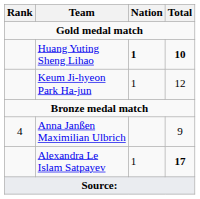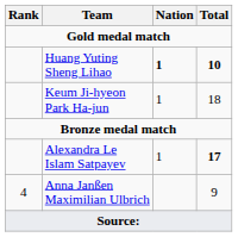 <table class="wikitable" style="text-align:center">
 <tr>
 <th>Rank</th>
 <th>Team</th>
 <th>Nation</th>
 <th>Total</th>
 </tr>
 <tr>
 <td colspan="4"><strong>Gold medal match</strong></td>
 </tr>
 <tr>
 <td></td>
 <td align="left"><a href='#'>Huang Yuting</a> <br> <a href='#'>Sheng Lihao</a></td>
 <td align="left"><strong> 1</strong></td>
 <td><strong>10</strong></td>
 </tr>
 <tr>
 <td></td>
 <td align="left"><a href='#'>Keum Ji-hyeon</a> <br> <a href='#'>Park Ha-jun</a></td>
 <td align="left"> 1</td>
-<td>12</td>
+<td>18</td>
 </tr>
 <tr>
 <td colspan="4"><strong>Bronze medal match</strong></td>
+</tr>
+<tr>
+<td></td>
+<td align="left"><a href='#'>Alexandra Le</a> <br> <a href='#'>Islam Satpayev</a></td>
+<td align="left"> 1</td>
+<td><strong>17</strong></td>
 </tr>
 <tr>
 <td>4</td>
 <td align="left"><a href='#'>Anna Janßen</a> <br> <a href='#'>Maximilian Ulbrich</a></td>
 <td align="left"></td>
 <td>9</td>
 </tr>
 <tr>
-<td></td>
-<td align="left"><a href='#'>Alexandra Le</a> <br> <a href='#'>Islam Satpayev</a></td>
-<td align="left"> 1</td>
-<td><strong>17</strong></td>
-</tr>
-<tr>
 <th colspan="4" style="background-color:#EAECF0;text-align:center"><strong>Source:</strong></th>
 </tr>
 </table>
